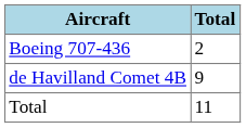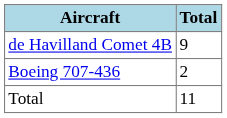 <table class="toccolours" border="1" cellpadding="3" style="border-collapse:collapse">
 <tr bgcolor=lightblue>
 <th>Aircraft</th>
 <th>Total</th>
 </tr>
 <tr>
+<td><a href='#'>de Havilland Comet 4B</a></td>
+<td>9</td>
+</tr>
+<tr>
 <td><a href='#'>Boeing 707-436</a></td>
 <td>2</td>
-</tr>
-<tr>
-<td><a href='#'>de Havilland Comet 4B</a></td>
-<td>9</td>
 </tr>
 <tr>
 <td>Total</td>
 <td>11</td>
 </tr>
 </table>
